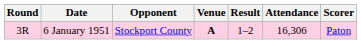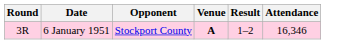 <table style="text-align:center;" class="wikitable sortable">
 <tr>
 <th>Round</th>
 <th>Date</th>
 <th>Opponent</th>
 <th>Venue</th>
 <th>Result</th>
 <th>Attendance</th>
-<th>Scorer</th>
 </tr>
 <tr style="background:#ffd0e3;">
 <td>3R</td>
 <td>6 January 1951</td>
 <td><a href='#'>Stockport County</a></td>
 <td><strong>A</strong></td>
 <td>1–2</td>
-<td>16,306</td>
-<td><a href='#'>Paton</a></td>
+<td>16,346</td>
 </tr>
 </table>
